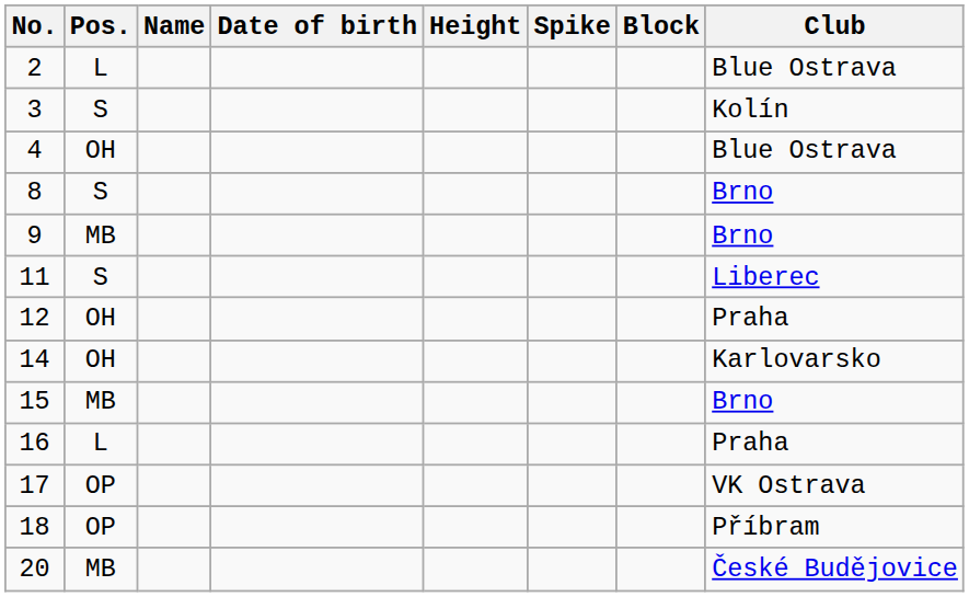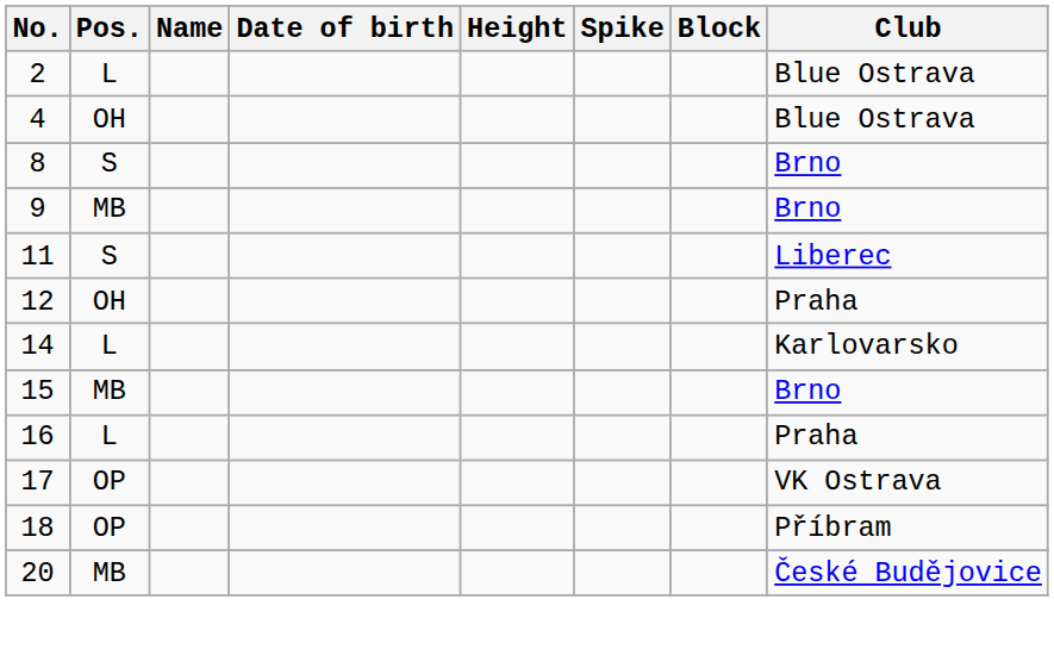 <table class="wikitable sortable" style="text-align:center">
 <tr>
 <th>No.</th>
 <th>Pos.</th>
 <th>Name</th>
 <th>Date of birth</th>
 <th>Height</th>
 <th>Spike</th>
 <th>Block</th>
 <th>Club</th>
 </tr>
 <tr>
 <td>2</td>
 <td>L</td>
 <td align=left></td>
 <td align=left></td>
 <td></td>
 <td></td>
 <td></td>
 <td align=left> Blue Ostrava</td>
-</tr>
-<tr>
-<td>3</td>
-<td>S</td>
-<td align=left></td>
-<td align=left></td>
-<td></td>
-<td></td>
-<td></td>
-<td align=left> Kolín</td>
 </tr>
 <tr>
 <td>4</td>
 <td>OH</td>
 <td align=left></td>
 <td align=left></td>
 <td></td>
 <td></td>
 <td></td>
 <td align=left> Blue Ostrava</td>
 </tr>
 <tr>
 <td>8</td>
 <td>S</td>
 <td align=left></td>
 <td align=left></td>
 <td></td>
 <td></td>
 <td></td>
 <td align=left> <a href='#'>Brno</a></td>
 </tr>
 <tr>
 <td>9</td>
 <td>MB</td>
 <td align=left></td>
 <td align=left></td>
 <td></td>
 <td></td>
 <td></td>
 <td align=left> <a href='#'>Brno</a></td>
 </tr>
 <tr>
 <td>11</td>
 <td>S</td>
 <td align=left></td>
 <td align=left></td>
 <td></td>
 <td></td>
 <td></td>
 <td align=left> <a href='#'>Liberec</a></td>
 </tr>
 <tr>
 <td>12</td>
 <td>OH</td>
 <td align=left></td>
 <td align=left></td>
 <td></td>
 <td></td>
 <td></td>
 <td align=left> Praha</td>
 </tr>
 <tr>
 <td>14</td>
-<td>OH</td>
+<td>L</td>
 <td align=left></td>
 <td align=left></td>
 <td></td>
 <td></td>
 <td></td>
 <td align=left> Karlovarsko</td>
 </tr>
 <tr>
 <td>15</td>
 <td>MB</td>
 <td align=left></td>
 <td align=left></td>
 <td></td>
 <td></td>
 <td></td>
 <td align=left> <a href='#'>Brno</a></td>
 </tr>
 <tr>
 <td>16</td>
 <td>L</td>
 <td align=left></td>
 <td align=left></td>
 <td></td>
 <td></td>
 <td></td>
 <td align=left> Praha</td>
 </tr>
 <tr>
 <td>17</td>
 <td>OP</td>
 <td align=left></td>
 <td align=left></td>
 <td></td>
 <td></td>
 <td></td>
 <td align=left> VK Ostrava</td>
 </tr>
 <tr>
 <td>18</td>
 <td>OP</td>
 <td align=left></td>
 <td align=left></td>
 <td></td>
 <td></td>
 <td></td>
 <td align=left> Příbram</td>
 </tr>
 <tr>
 <td>20</td>
 <td>MB</td>
 <td align=left></td>
 <td align=left></td>
 <td></td>
 <td></td>
 <td></td>
 <td align=left> <a href='#'>České Budějovice</a></td>
 </tr>
 </table>
